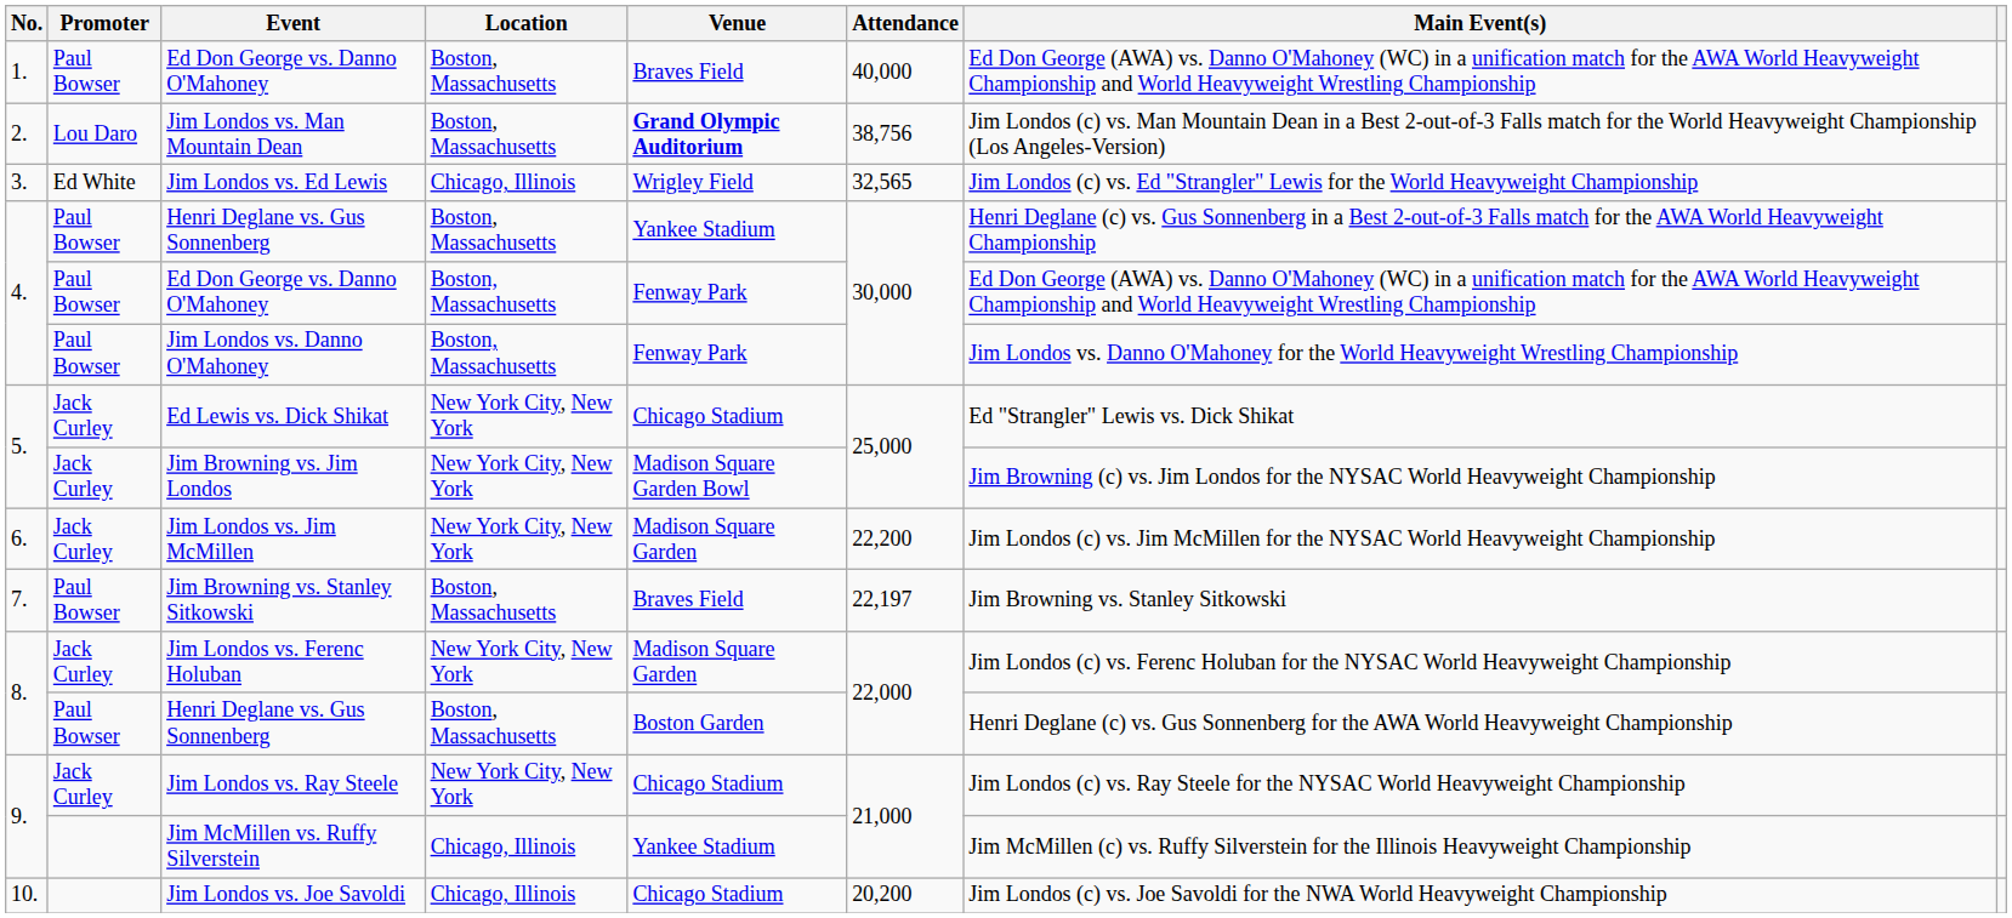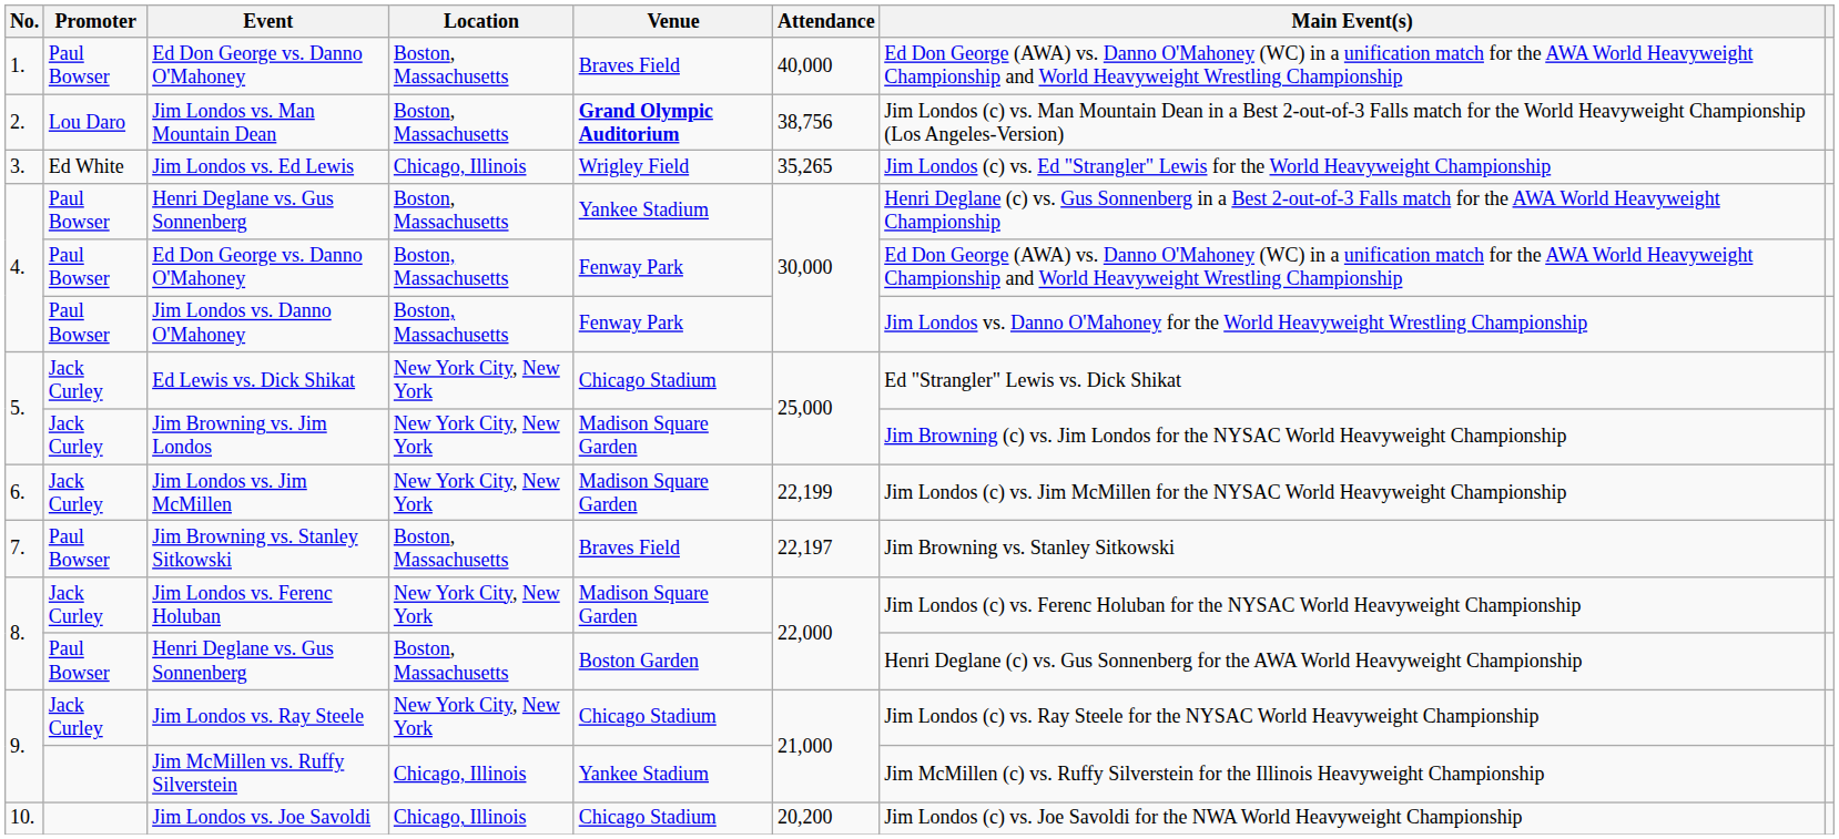 <table class="wikitable sortable" style="font-size:85%;">
 <tr>
 <th>No.</th>
 <th>Promoter</th>
 <th>Event</th>
 <th>Location</th>
 <th>Venue</th>
 <th>Attendance</th>
 <th class=unsortable>Main Event(s)</th>
 <th class=unsortable></th>
 </tr>
 <tr>
 <td>1.</td>
 <td><a href='#'>Paul Bowser</a></td>
 <td><a href='#'>Ed Don George vs. Danno O'Mahoney</a> <br> </td>
 <td><a href='#'>Boston</a>, <a href='#'>Massachusetts</a></td>
 <td><a href='#'>Braves Field</a></td>
 <td>40,000</td>
 <td><a href='#'>Ed Don George</a> (AWA) vs. <a href='#'>Danno O'Mahoney</a> (WC) in a <a href='#'>unification match</a> for the <a href='#'>AWA World Heavyweight Championship</a> and <a href='#'>World Heavyweight Wrestling Championship</a></td>
 <td></td>
 </tr>
 <tr>
 <td>2.</td>
 <td><a href='#'>Lou Daro</a></td>
 <td><a href='#'>Jim Londos vs. Man Mountain Dean</a> <br> </td>
 <td><a href='#'>Boston</a>, <a href='#'>Massachusetts</a></td>
 <td><strong><a href='#'>Grand Olympic Auditorium</a></strong></td>
 <td>38,756</td>
 <td>Jim Londos (c) vs. Man Mountain Dean in a Best 2-out-of-3 Falls match for the World Heavyweight Championship (Los Angeles-Version)</td>
 <td></td>
 </tr>
 <tr>
 <td>3.</td>
 <td>Ed White</td>
 <td><a href='#'>Jim Londos vs. Ed Lewis</a> <br> </td>
 <td><a href='#'>Chicago, Illinois</a></td>
 <td><a href='#'>Wrigley Field</a></td>
-<td>32,565</td>
+<td>35,265</td>
 <td><a href='#'>Jim Londos</a> (c) vs. <a href='#'>Ed "Strangler" Lewis</a> for the <a href='#'>World Heavyweight Championship</a></td>
 <td></td>
 </tr>
 <tr>
 <td rowspan=3>4.</td>
 <td><a href='#'>Paul Bowser</a></td>
 <td><a href='#'>Henri Deglane vs. Gus Sonnenberg</a> <br> </td>
 <td><a href='#'>Boston</a>, <a href='#'>Massachusetts</a></td>
 <td><a href='#'>Yankee Stadium</a></td>
 <td rowspan=3>30,000</td>
 <td><a href='#'>Henri Deglane</a> (c) vs. <a href='#'>Gus Sonnenberg</a> in a <a href='#'>Best 2-out-of-3 Falls match</a> for the <a href='#'>AWA World Heavyweight Championship</a></td>
 <td></td>
 </tr>
 <tr>
 <td><a href='#'>Paul Bowser</a></td>
 <td><a href='#'>Ed Don George vs. Danno O'Mahoney</a> <br> </td>
 <td><a href='#'>Boston, Massachusetts</a></td>
 <td><a href='#'>Fenway Park</a></td>
 <td><a href='#'>Ed Don George</a> (AWA) vs. <a href='#'>Danno O'Mahoney</a> (WC) in a <a href='#'>unification match</a> for the <a href='#'>AWA World Heavyweight Championship</a> and <a href='#'>World Heavyweight Wrestling Championship</a></td>
 <td></td>
 </tr>
 <tr>
 <td><a href='#'>Paul Bowser</a></td>
 <td><a href='#'>Jim Londos vs. Danno O'Mahoney</a> <br> </td>
 <td><a href='#'>Boston, Massachusetts</a></td>
 <td><a href='#'>Fenway Park</a></td>
 <td><a href='#'>Jim Londos</a> vs. <a href='#'>Danno O'Mahoney</a> for the <a href='#'>World Heavyweight Wrestling Championship</a></td>
 <td></td>
 </tr>
 <tr>
 <td rowspan=2>5.</td>
 <td><a href='#'>Jack Curley</a></td>
 <td><a href='#'>Ed Lewis vs. Dick Shikat</a> <br> </td>
 <td><a href='#'>New York City</a>, <a href='#'>New York</a></td>
 <td><a href='#'>Chicago Stadium</a></td>
 <td rowspan=2>25,000</td>
 <td>Ed "Strangler" Lewis vs. Dick Shikat</td>
 <td></td>
 </tr>
 <tr>
 <td><a href='#'>Jack Curley</a></td>
 <td><a href='#'>Jim Browning vs. Jim Londos</a> <br> </td>
 <td><a href='#'>New York City</a>, <a href='#'>New York</a></td>
-<td><a href='#'>Madison Square Garden Bowl</a></td>
+<td><a href='#'>Madison Square Garden</a></td>
 <td><a href='#'>Jim Browning</a> (c) vs. Jim Londos for the NYSAC World Heavyweight Championship</td>
 <td></td>
 </tr>
 <tr>
 <td>6.</td>
 <td><a href='#'>Jack Curley</a></td>
 <td><a href='#'>Jim Londos vs. Jim McMillen</a> <br> </td>
 <td><a href='#'>New York City</a>, <a href='#'>New York</a></td>
 <td><a href='#'>Madison Square Garden</a></td>
-<td>22,200</td>
+<td>22,199</td>
 <td>Jim Londos (c) vs. Jim McMillen for the NYSAC World Heavyweight Championship</td>
 <td></td>
 </tr>
 <tr>
 <td>7.</td>
 <td><a href='#'>Paul Bowser</a></td>
 <td><a href='#'>Jim Browning vs. Stanley Sitkowski</a> <br> </td>
 <td><a href='#'>Boston</a>, <a href='#'>Massachusetts</a></td>
 <td><a href='#'>Braves Field</a></td>
 <td>22,197</td>
 <td>Jim Browning vs. Stanley Sitkowski</td>
 <td></td>
 </tr>
 <tr>
 <td rowspan=2>8.</td>
 <td><a href='#'>Jack Curley</a></td>
 <td><a href='#'>Jim Londos vs. Ferenc Holuban</a> <br> </td>
 <td><a href='#'>New York City</a>, <a href='#'>New York</a></td>
 <td><a href='#'>Madison Square Garden</a></td>
 <td rowspan=2>22,000</td>
 <td>Jim Londos (c) vs. Ferenc Holuban for the NYSAC World Heavyweight Championship</td>
 <td></td>
 </tr>
 <tr>
 <td><a href='#'>Paul Bowser</a></td>
 <td><a href='#'>Henri Deglane vs. Gus Sonnenberg</a> <br> </td>
 <td><a href='#'>Boston</a>, <a href='#'>Massachusetts</a></td>
 <td><a href='#'>Boston Garden</a></td>
 <td>Henri Deglane (c) vs. Gus Sonnenberg for the AWA World Heavyweight Championship</td>
 <td></td>
 </tr>
 <tr>
 <td rowspan=2>9.</td>
 <td><a href='#'>Jack Curley</a></td>
 <td><a href='#'>Jim Londos vs. Ray Steele</a> <br> </td>
 <td><a href='#'>New York City</a>, <a href='#'>New York</a></td>
 <td><a href='#'>Chicago Stadium</a></td>
 <td rowspan=2>21,000</td>
 <td>Jim Londos (c) vs. Ray Steele for the NYSAC World Heavyweight Championship</td>
 <td></td>
 </tr>
 <tr>
 <td></td>
 <td><a href='#'>Jim McMillen vs. Ruffy Silverstein</a> <br> </td>
 <td><a href='#'>Chicago, Illinois</a></td>
 <td><a href='#'>Yankee Stadium</a></td>
 <td>Jim McMillen (c) vs. Ruffy Silverstein for the Illinois Heavyweight Championship</td>
 <td></td>
 </tr>
 <tr>
 <td>10.</td>
 <td></td>
 <td><a href='#'>Jim Londos vs. Joe Savoldi</a> <br> </td>
 <td><a href='#'>Chicago, Illinois</a></td>
 <td><a href='#'>Chicago Stadium</a></td>
 <td>20,200</td>
 <td>Jim Londos (c) vs. Joe Savoldi for the NWA World Heavyweight Championship</td>
 <td></td>
 </tr>
 </table>
